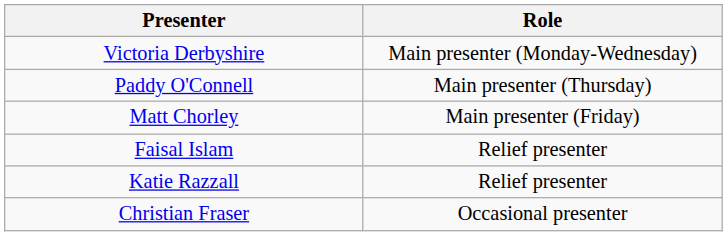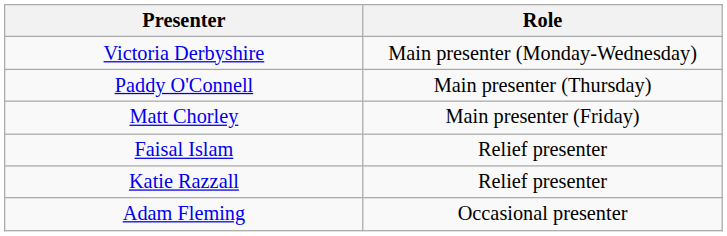 <table class="wikitable">
 <tr>
 <th style=width:275px>Presenter</th>
 <th style=width:275px>Role</th>
 </tr>
 <tr>
 <td style="text-align:center"><a href='#'>Victoria Derbyshire</a></td>
 <td style="text-align:center">Main presenter (Monday-Wednesday)</td>
 </tr>
 <tr>
 <td style="text-align:center"><a href='#'>Paddy O'Connell</a></td>
 <td style="text-align:center">Main presenter (Thursday)</td>
 </tr>
 <tr>
 <td style="text-align:center"><a href='#'>Matt Chorley</a></td>
 <td style="text-align:center">Main presenter (Friday)</td>
 </tr>
 <tr>
 <td style="text-align: center;"><a href='#'>Faisal Islam</a></td>
 <td style="text-align: center;">Relief presenter</td>
 </tr>
 <tr>
 <td style="text-align:center"><a href='#'>Katie Razzall</a></td>
 <td style="text-align:center">Relief presenter</td>
 </tr>
 <tr>
-<td style="text-align:center"><a href='#'>Christian Fraser</a></td>
+<td style="text-align:center"><a href='#'>Adam Fleming</a></td>
 <td style="text-align:center">Occasional presenter</td>
 </tr>
 </table>
